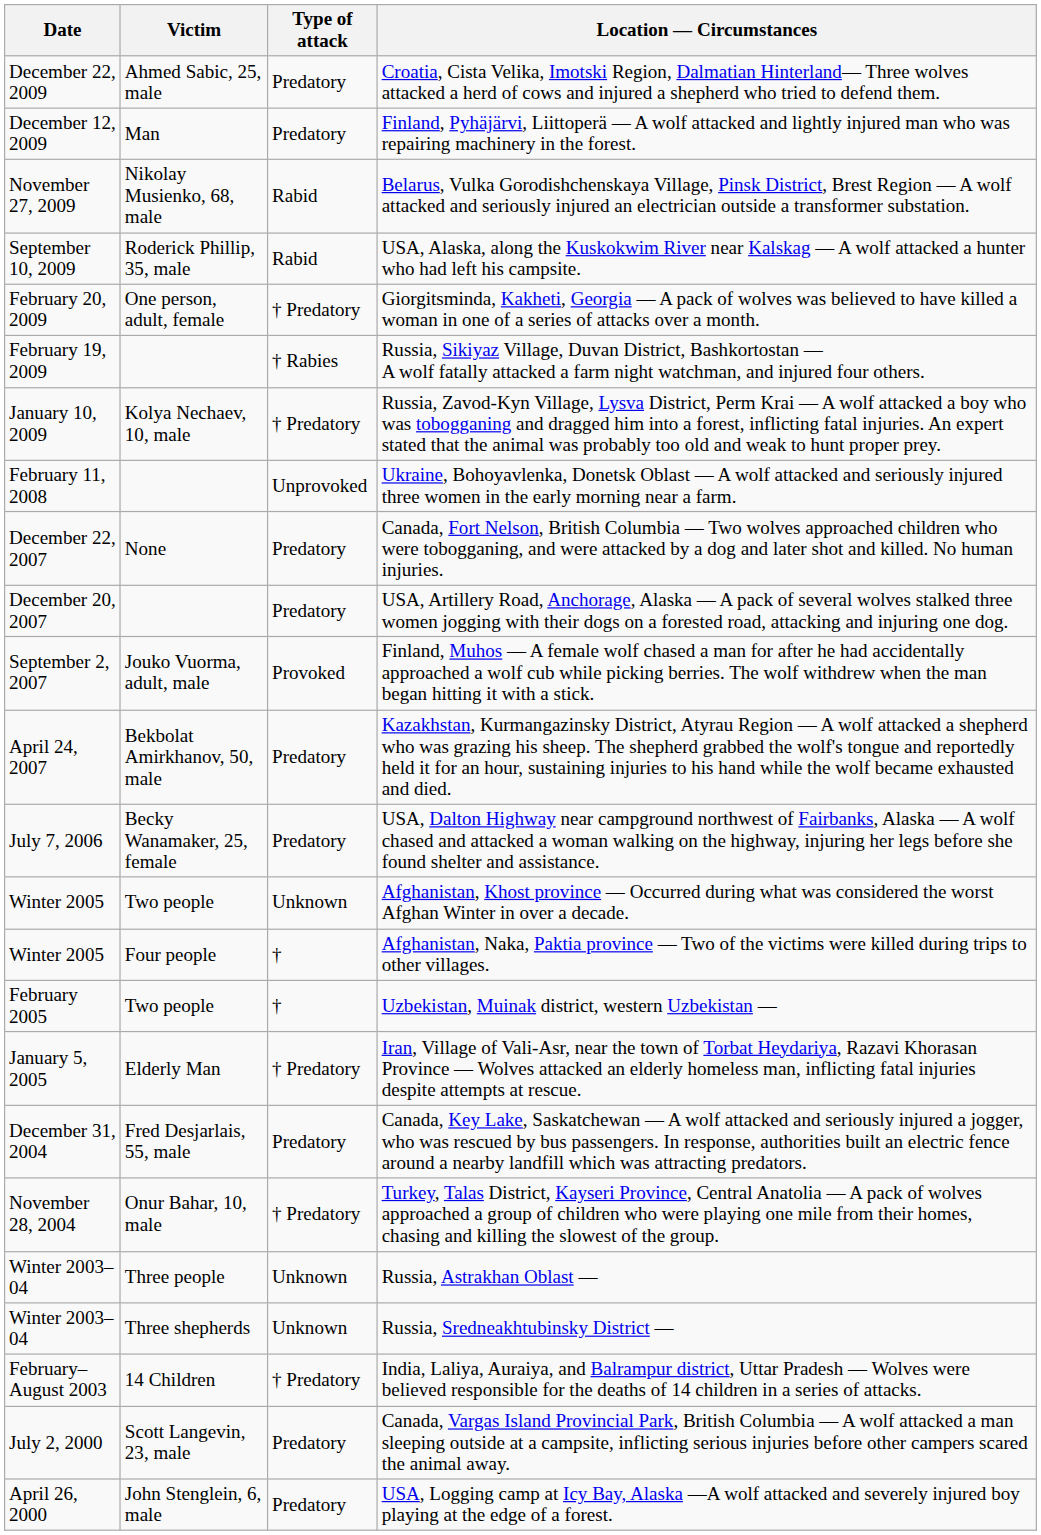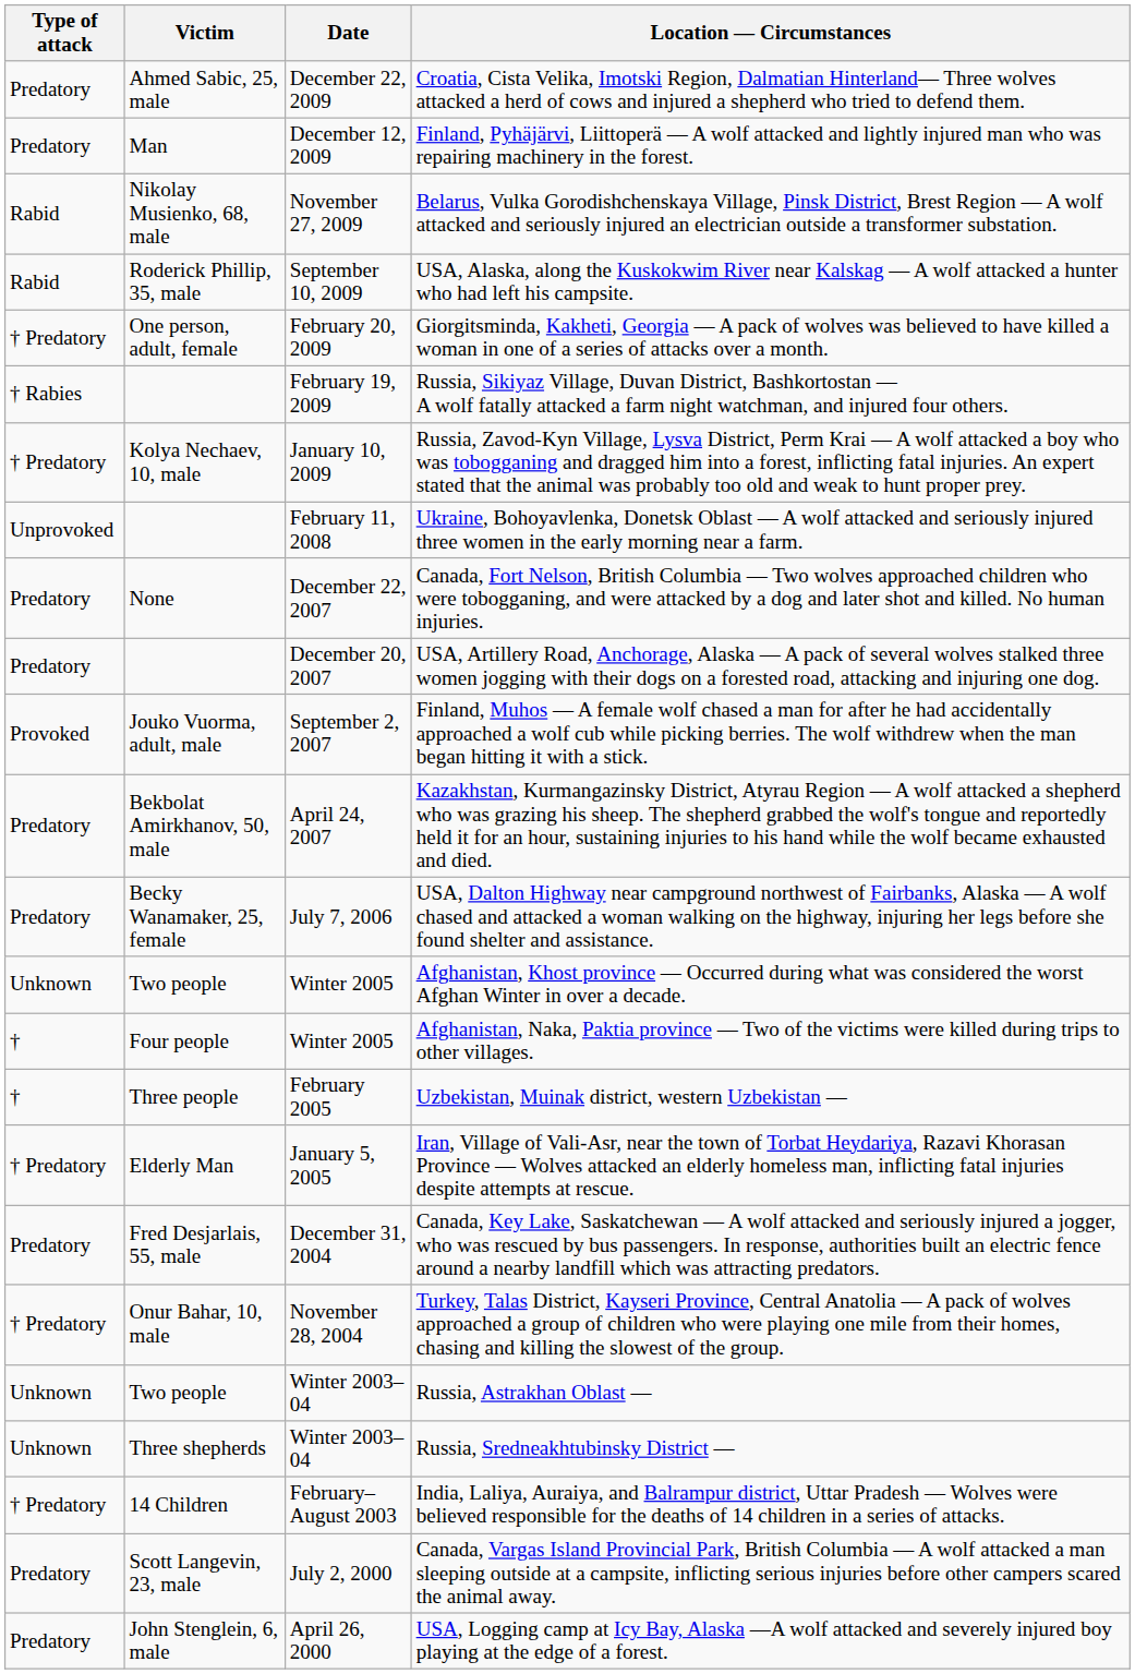 <table class="wikitable sortable">
 <tr>
+<th>Type of attack</th>
+<th>Victim</th>
 <th>Date</th>
-<th>Victim</th>
-<th>Type of attack</th>
 <th>Location — Circumstances</th>
 </tr>
 <tr>
+<td>Predatory</td>
+<td>Ahmed Sabic, 25, male</td>
 <td>December 22, 2009</td>
-<td>Ahmed Sabic, 25, male</td>
-<td>Predatory</td>
 <td><a href='#'>Croatia</a>, Cista Velika, <a href='#'>Imotski</a> Region, <a href='#'>Dalmatian Hinterland</a>— Three wolves attacked a herd of cows and injured a shepherd who tried to defend them.</td>
 </tr>
 <tr>
+<td>Predatory</td>
+<td>Man</td>
 <td>December 12, 2009</td>
-<td>Man</td>
-<td>Predatory</td>
 <td><a href='#'>Finland</a>, <a href='#'>Pyhäjärvi</a>, Liittoperä — A wolf attacked and lightly injured man who was repairing machinery in the forest.</td>
 </tr>
 <tr>
+<td>Rabid</td>
+<td>Nikolay Musienko, 68, male</td>
 <td>November 27, 2009</td>
-<td>Nikolay Musienko, 68, male</td>
-<td>Rabid</td>
 <td><a href='#'>Belarus</a>, Vulka Gorodishchenskaya Village, <a href='#'>Pinsk District</a>, Brest Region — A wolf attacked and seriously injured an electrician outside a transformer substation.</td>
 </tr>
 <tr>
+<td>Rabid</td>
+<td>Roderick Phillip, 35, male</td>
 <td>September 10, 2009</td>
-<td>Roderick Phillip, 35, male</td>
-<td>Rabid</td>
 <td>USA, Alaska, along the <a href='#'>Kuskokwim River</a> near <a href='#'>Kalskag</a> — A wolf attacked a hunter who had left his campsite.</td>
 </tr>
 <tr>
+<td>† Predatory</td>
+<td>One person, adult, female</td>
 <td>February 20, 2009</td>
-<td>One person, adult, female</td>
-<td>† Predatory</td>
 <td>Giorgitsminda, <a href='#'>Kakheti</a>, <a href='#'>Georgia</a> — A pack of wolves was believed to have killed a woman in one of a series of attacks over a month.</td>
 </tr>
 <tr>
+<td>† Rabies</td>
+<td></td>
 <td>February 19, 2009</td>
-<td></td>
-<td>† Rabies</td>
 <td>Russia, <a href='#'>Sikiyaz</a> Village, Duvan District, Bashkortostan —<br>A wolf fatally attacked a farm night watchman, and injured four others.</td>
 </tr>
 <tr>
+<td>† Predatory</td>
+<td>Kolya Nechaev, 10, male</td>
 <td>January 10, 2009</td>
-<td>Kolya Nechaev, 10, male</td>
-<td>† Predatory</td>
 <td>Russia, Zavod-Kyn Village, <a href='#'>Lysva</a> District, Perm Krai — A wolf attacked a boy who was <a href='#'>tobogganing</a> and dragged him into a forest, inflicting fatal injuries. An expert stated that the animal was probably too old and weak to hunt proper prey.</td>
 </tr>
 <tr>
+<td>Unprovoked</td>
+<td></td>
 <td>February 11, 2008</td>
-<td></td>
-<td>Unprovoked</td>
 <td><a href='#'>Ukraine</a>, Bohoyavlenka, Donetsk Oblast — A wolf attacked and seriously injured three women in the early morning near a farm.</td>
 </tr>
 <tr>
+<td>Predatory</td>
+<td>None</td>
 <td>December 22, 2007</td>
-<td>None</td>
-<td>Predatory</td>
 <td>Canada, <a href='#'>Fort Nelson</a>, British Columbia — Two wolves approached children who were tobogganing, and were attacked by a dog and later shot and killed.  No human injuries.</td>
 </tr>
 <tr>
+<td>Predatory</td>
+<td></td>
 <td>December 20, 2007</td>
-<td></td>
-<td>Predatory</td>
 <td>USA, Artillery Road, <a href='#'>Anchorage</a>, Alaska — A pack of several wolves stalked three women jogging with their dogs on a forested road, attacking and injuring one dog.</td>
 </tr>
 <tr>
+<td>Provoked</td>
+<td>Jouko Vuorma, adult, male</td>
 <td>September 2, 2007</td>
-<td>Jouko Vuorma, adult, male</td>
-<td>Provoked</td>
 <td>Finland, <a href='#'>Muhos</a> — A female wolf chased a man for  after he had accidentally approached a wolf cub while picking berries. The wolf withdrew when the man began hitting it with a stick.</td>
 </tr>
 <tr>
+<td>Predatory</td>
+<td>Bekbolat Amirkhanov, 50, male</td>
 <td>April 24, 2007</td>
-<td>Bekbolat Amirkhanov, 50, male</td>
-<td>Predatory</td>
 <td><a href='#'>Kazakhstan</a>, Kurmangazinsky District, Atyrau Region — A wolf attacked a shepherd who was grazing his sheep. The shepherd grabbed the wolf's tongue and reportedly held it for an hour, sustaining injuries to his hand while the wolf became exhausted and died.</td>
 </tr>
 <tr>
+<td>Predatory</td>
+<td>Becky Wanamaker, 25, female</td>
 <td>July 7, 2006</td>
-<td>Becky Wanamaker, 25, female</td>
-<td>Predatory</td>
 <td>USA, <a href='#'>Dalton Highway</a> near campground northwest of <a href='#'>Fairbanks</a>, Alaska — A wolf chased and attacked a woman walking on the highway, injuring her legs before she found shelter and assistance.</td>
 </tr>
 <tr>
+<td>Unknown</td>
+<td>Two people</td>
 <td>Winter 2005</td>
-<td>Two people</td>
-<td>Unknown</td>
 <td><a href='#'>Afghanistan</a>, <a href='#'>Khost province</a> — Occurred during what was considered the worst Afghan Winter in over a decade.</td>
 </tr>
 <tr>
+<td>†</td>
+<td>Four people</td>
 <td>Winter 2005</td>
-<td>Four people</td>
-<td>†</td>
 <td><a href='#'>Afghanistan</a>, Naka, <a href='#'>Paktia province</a> — Two of the victims were killed during trips to other villages.</td>
 </tr>
 <tr>
+<td>†</td>
+<td>Three people</td>
 <td>February 2005</td>
-<td>Two people</td>
-<td>†</td>
 <td><a href='#'>Uzbekistan</a>, <a href='#'>Muinak</a> district, western <a href='#'>Uzbekistan</a> — </td>
 </tr>
 <tr>
+<td>† Predatory</td>
+<td>Elderly Man</td>
 <td>January 5, 2005</td>
-<td>Elderly Man</td>
-<td>† Predatory</td>
 <td><a href='#'>Iran</a>, Village of Vali-Asr, near the town of <a href='#'>Torbat Heydariya</a>, Razavi Khorasan Province — Wolves attacked an elderly homeless man, inflicting fatal injuries despite attempts at rescue.</td>
 </tr>
 <tr>
+<td>Predatory</td>
+<td>Fred Desjarlais, 55, male</td>
 <td>December 31, 2004</td>
-<td>Fred Desjarlais, 55, male</td>
-<td>Predatory</td>
 <td>Canada, <a href='#'>Key Lake</a>, Saskatchewan — A wolf attacked and seriously injured a jogger, who was rescued by bus passengers. In response, authorities built an electric fence around a nearby landfill which was attracting predators.</td>
 </tr>
 <tr>
+<td>† Predatory</td>
+<td>Onur Bahar, 10, male</td>
 <td>November 28, 2004</td>
-<td>Onur Bahar, 10, male</td>
-<td>† Predatory</td>
 <td><a href='#'>Turkey</a>, <a href='#'>Talas</a> District, <a href='#'>Kayseri Province</a>, Central Anatolia — A pack of wolves approached a group of children who were playing one mile from their homes, chasing and killing the slowest of the group.</td>
 </tr>
 <tr>
+<td>Unknown</td>
+<td>Two people</td>
 <td>Winter 2003–04</td>
-<td>Three people</td>
-<td>Unknown</td>
 <td>Russia, <a href='#'>Astrakhan Oblast</a> — </td>
 </tr>
 <tr>
+<td>Unknown</td>
+<td>Three shepherds</td>
 <td>Winter 2003–04</td>
-<td>Three shepherds</td>
-<td>Unknown</td>
 <td>Russia, <a href='#'>Sredneakhtubinsky District</a> — </td>
 </tr>
 <tr>
+<td>† Predatory</td>
+<td>14 Children</td>
 <td>February–August 2003</td>
-<td>14 Children</td>
-<td>† Predatory</td>
 <td>India, Laliya, Auraiya, and <a href='#'>Balrampur district</a>, Uttar Pradesh — Wolves were believed responsible for the deaths of 14 children in a series of attacks.</td>
 </tr>
 <tr>
+<td>Predatory</td>
+<td>Scott Langevin, 23, male</td>
 <td>July 2, 2000</td>
-<td>Scott Langevin, 23, male</td>
-<td>Predatory</td>
 <td>Canada, <a href='#'>Vargas Island Provincial Park</a>, British Columbia — A wolf attacked a man sleeping outside at a campsite, inflicting serious injuries before other campers scared the animal away.</td>
 </tr>
 <tr>
+<td>Predatory</td>
+<td>John Stenglein, 6, male</td>
 <td>April 26, 2000</td>
-<td>John Stenglein, 6, male</td>
-<td>Predatory</td>
 <td><a href='#'>USA</a>, Logging camp at <a href='#'>Icy Bay, Alaska</a> —A wolf attacked and severely injured boy playing at the edge of a forest.</td>
 </tr>
 </table>
